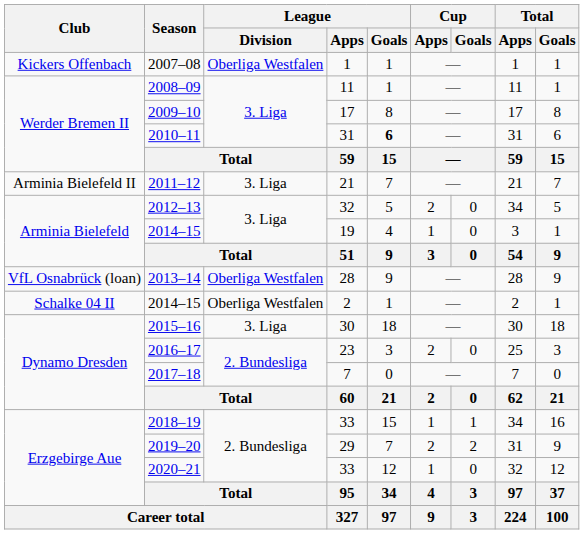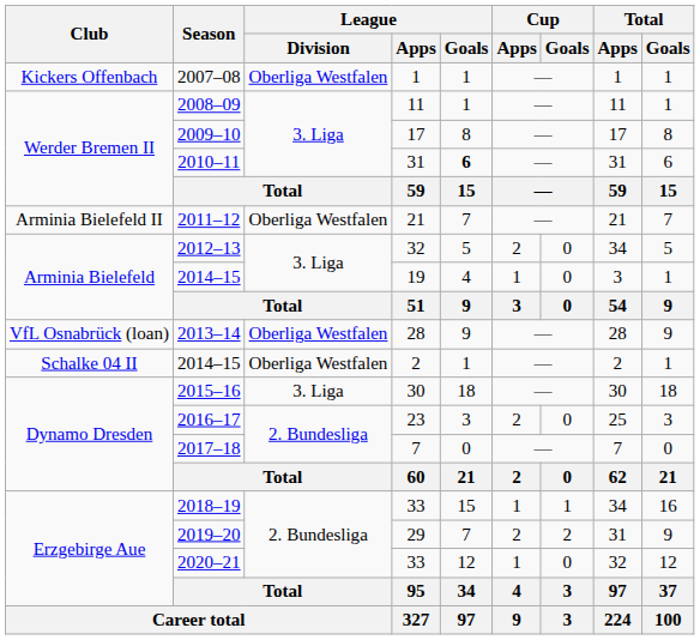 <table class="wikitable" style="text-align:center">
 <tr>
 <th rowspan="2">Club</th>
 <th rowspan="2">Season</th>
 <th colspan="3">League</th>
 <th colspan="2">Cup</th>
 <th colspan="2">Total</th>
 </tr>
 <tr>
 <th>Division</th>
 <th>Apps</th>
 <th>Goals</th>
 <th>Apps</th>
 <th>Goals</th>
 <th>Apps</th>
 <th>Goals</th>
 </tr>
 <tr>
 <td><a href='#'>Kickers Offenbach</a></td>
 <td>2007–08</td>
 <td><a href='#'>Oberliga Westfalen</a></td>
 <td>1</td>
 <td>1</td>
 <td colspan="2">—</td>
 <td>1</td>
 <td>1</td>
 </tr>
 <tr>
 <td rowspan="4"><a href='#'>Werder Bremen II</a></td>
 <td><a href='#'>2008–09</a></td>
 <td rowspan="3"><a href='#'>3. Liga</a></td>
 <td>11</td>
 <td>1</td>
 <td colspan="2">—</td>
 <td>11</td>
 <td>1</td>
 </tr>
 <tr>
 <td><a href='#'>2009–10</a></td>
 <td>17</td>
 <td>8</td>
 <td colspan="2">—</td>
 <td>17</td>
 <td>8</td>
 </tr>
 <tr>
 <td><a href='#'>2010–11</a></td>
 <td>31</td>
 <td><strong>6</strong></td>
 <td colspan="2">—</td>
 <td>31</td>
 <td>6</td>
 </tr>
 <tr>
 <th colspan="2">Total</th>
 <th>59</th>
 <th>15</th>
 <th colspan="2">—</th>
 <th>59</th>
 <th>15</th>
 </tr>
 <tr>
 <td>Arminia Bielefeld II</td>
 <td><a href='#'>2011–12</a></td>
-<td>3. Liga</td>
+<td>Oberliga Westfalen</td>
 <td>21</td>
 <td>7</td>
 <td colspan="2">—</td>
 <td>21</td>
 <td>7</td>
 </tr>
 <tr>
 <td rowspan="3"><a href='#'>Arminia Bielefeld</a></td>
 <td><a href='#'>2012–13</a></td>
 <td rowspan="2">3. Liga</td>
 <td>32</td>
 <td>5</td>
 <td>2</td>
 <td>0</td>
 <td>34</td>
 <td>5</td>
 </tr>
 <tr>
 <td><a href='#'>2014–15</a></td>
 <td>19</td>
 <td>4</td>
 <td>1</td>
 <td>0</td>
 <td>3</td>
 <td>1</td>
 </tr>
 <tr>
 <th colspan="2">Total</th>
 <th>51</th>
 <th>9</th>
 <th>3</th>
 <th>0</th>
 <th>54</th>
 <th>9</th>
 </tr>
 <tr>
 <td><a href='#'>VfL Osnabrück</a> (loan)</td>
 <td><a href='#'>2013–14</a></td>
 <td><a href='#'>Oberliga Westfalen</a></td>
 <td>28</td>
 <td>9</td>
 <td colspan="2">—</td>
 <td>28</td>
 <td>9</td>
 </tr>
 <tr>
 <td><a href='#'>Schalke 04 II</a></td>
 <td>2014–15</td>
 <td>Oberliga Westfalen</td>
 <td>2</td>
 <td>1</td>
 <td colspan="2">—</td>
 <td>2</td>
 <td>1</td>
 </tr>
 <tr>
 <td rowspan="4"><a href='#'>Dynamo Dresden</a></td>
 <td><a href='#'>2015–16</a></td>
 <td>3. Liga</td>
 <td>30</td>
 <td>18</td>
 <td colspan="2">—</td>
 <td>30</td>
 <td>18</td>
 </tr>
 <tr>
 <td><a href='#'>2016–17</a></td>
 <td rowspan="2"><a href='#'>2. Bundesliga</a></td>
 <td>23</td>
 <td>3</td>
 <td>2</td>
 <td>0</td>
 <td>25</td>
 <td>3</td>
 </tr>
 <tr>
 <td><a href='#'>2017–18</a></td>
 <td>7</td>
 <td>0</td>
 <td colspan="2">—</td>
 <td>7</td>
 <td>0</td>
 </tr>
 <tr>
 <th colspan="2">Total</th>
 <th>60</th>
 <th>21</th>
 <th>2</th>
 <th>0</th>
 <th>62</th>
 <th>21</th>
 </tr>
 <tr>
 <td rowspan="4"><a href='#'>Erzgebirge Aue</a></td>
 <td><a href='#'>2018–19</a></td>
 <td rowspan="3">2. Bundesliga</td>
 <td>33</td>
 <td>15</td>
 <td>1</td>
 <td>1</td>
 <td>34</td>
 <td>16</td>
 </tr>
 <tr>
 <td><a href='#'>2019–20</a></td>
 <td>29</td>
 <td>7</td>
 <td>2</td>
 <td>2</td>
 <td>31</td>
 <td>9</td>
 </tr>
 <tr>
 <td><a href='#'>2020–21</a></td>
 <td>33</td>
 <td>12</td>
 <td>1</td>
 <td>0</td>
 <td>32</td>
 <td>12</td>
 </tr>
 <tr>
 <th colspan="2">Total</th>
 <th>95</th>
 <th>34</th>
 <th>4</th>
 <th>3</th>
 <th>97</th>
 <th>37</th>
 </tr>
 <tr>
 <th colspan="3">Career total</th>
 <th>327</th>
 <th>97</th>
 <th>9</th>
 <th>3</th>
 <th>224</th>
 <th>100</th>
 </tr>
 </table>
